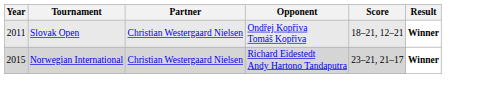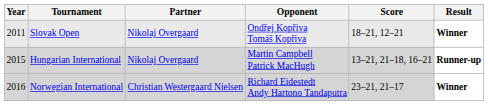 <table class="sortable wikitable" style="font-size: 90%;">
 <tr>
 <th>Year</th>
 <th>Tournament</th>
 <th>Partner</th>
 <th>Opponent</th>
 <th>Score</th>
 <th>Result</th>
 </tr>
 <tr style="background:#E9E9E9">
 <td align="center">2011</td>
 <td align="left"><a href='#'>Slovak Open</a></td>
-<td align="left"> <a href='#'>Christian Westergaard Nielsen</a></td>
+<td align="left"> <a href='#'>Nikolaj Overgaard</a></td>
 <td align="left"> <a href='#'>Ondřej Kopřiva</a><br> <a href='#'>Tomáš Kopřiva</a></td>
 <td align="left">18–21, 12–21</td>
 <td style="text-align:left; background:white"> <strong>Winner</strong></td>
 </tr>
 <tr style="background:#D5D5D5">
 <td align="center">2015</td>
+<td align="left"><a href='#'>Hungarian International</a></td>
+<td align="left"> <a href='#'>Nikolaj Overgaard</a></td>
+<td align="left"> <a href='#'>Martin Campbell</a><br> <a href='#'>Patrick MacHugh</a></td>
+<td align="left">13–21, 21–18, 16–21</td>
+<td style="text-align:left; background:white"> <strong>Runner-up</strong></td>
+</tr>
+<tr style="background:#D5D5D5">
+<td align="center">2016</td>
 <td align="left"><a href='#'>Norwegian International</a></td>
 <td align="left"> <a href='#'>Christian Westergaard Nielsen</a></td>
 <td align="left"> <a href='#'>Richard Eidestedt</a><br> <a href='#'>Andy Hartono Tandaputra</a></td>
 <td align="left">23–21, 21–17</td>
 <td style="text-align:left; background:white"> <strong>Winner</strong></td>
 </tr>
 </table>
